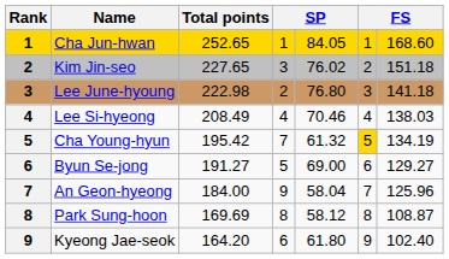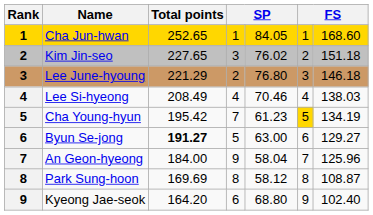 <table class="wikitable sortable">
 <tr>
 <th>Rank</th>
 <th>Name</th>
 <th>Total points</th>
 <th colspan="2" width="80px"><a href='#'>SP</a></th>
 <th colspan="2" width="80px"><a href='#'>FS</a></th>
 </tr>
 <tr bgcolor="gold">
 <td align="center"><strong>1</strong></td>
 <td><a href='#'>Cha Jun-hwan</a></td>
 <td align="center">252.65</td>
 <td align="center">1</td>
 <td align="center">84.05</td>
 <td align="center">1</td>
 <td align="center">168.60</td>
 </tr>
 <tr bgcolor="silver">
 <td align="center"><strong>2</strong></td>
 <td><a href='#'>Kim Jin-seo</a></td>
 <td align="center">227.65</td>
 <td align="center">3</td>
 <td align="center">76.02</td>
 <td align="center">2</td>
 <td align="center">151.18</td>
 </tr>
 <tr bgcolor="cc9966">
 <td align="center"><strong>3</strong></td>
 <td><a href='#'>Lee June-hyoung</a></td>
-<td align="center">222.98</td>
+<td align="center">221.29</td>
 <td align="center">2</td>
 <td align="center">76.80</td>
 <td align="center">3</td>
-<td align="center">141.18</td>
+<td align="center">146.18</td>
 </tr>
 <tr>
 <th>4</th>
 <td><a href='#'>Lee Si-hyeong</a></td>
 <td align="center">208.49</td>
 <td align="center">4</td>
 <td align="center">70.46</td>
 <td align="center">4</td>
 <td align="center">138.03</td>
 </tr>
 <tr>
 <th>5</th>
 <td><a href='#'>Cha Young-hyun</a></td>
 <td align="center">195.42</td>
 <td align="center">7</td>
-<td align="center">61.32</td>
+<td align="center">61.23</td>
 <td align="center" style="background: gold;">5</td>
 <td align="center">134.19</td>
 </tr>
 <tr>
 <th>6</th>
 <td><a href='#'>Byun Se-jong</a></td>
-<td align="center">191.27</td>
+<td align="center"><strong>191.27</strong></td>
 <td align="center">5</td>
-<td align="center">69.00</td>
+<td align="center">63.00</td>
 <td align="center">6</td>
 <td align="center">129.27</td>
 </tr>
 <tr>
 <th>7</th>
 <td><a href='#'>An Geon-hyeong</a></td>
 <td align="center">184.00</td>
 <td align="center">9</td>
 <td align="center">58.04</td>
 <td align="center">7</td>
 <td align="center">125.96</td>
 </tr>
 <tr>
 <th>8</th>
 <td><a href='#'>Park Sung-hoon</a></td>
 <td align="center">169.69</td>
 <td align="center">8</td>
 <td align="center">58.12</td>
 <td align="center">8</td>
 <td align="center">108.87</td>
 </tr>
 <tr>
 <th>9</th>
 <td>Kyeong Jae-seok</td>
 <td align="center">164.20</td>
 <td align="center">6</td>
-<td align="center">61.80</td>
+<td align="center">68.80</td>
 <td align="center">9</td>
 <td align="center">102.40</td>
 </tr>
 </table>
